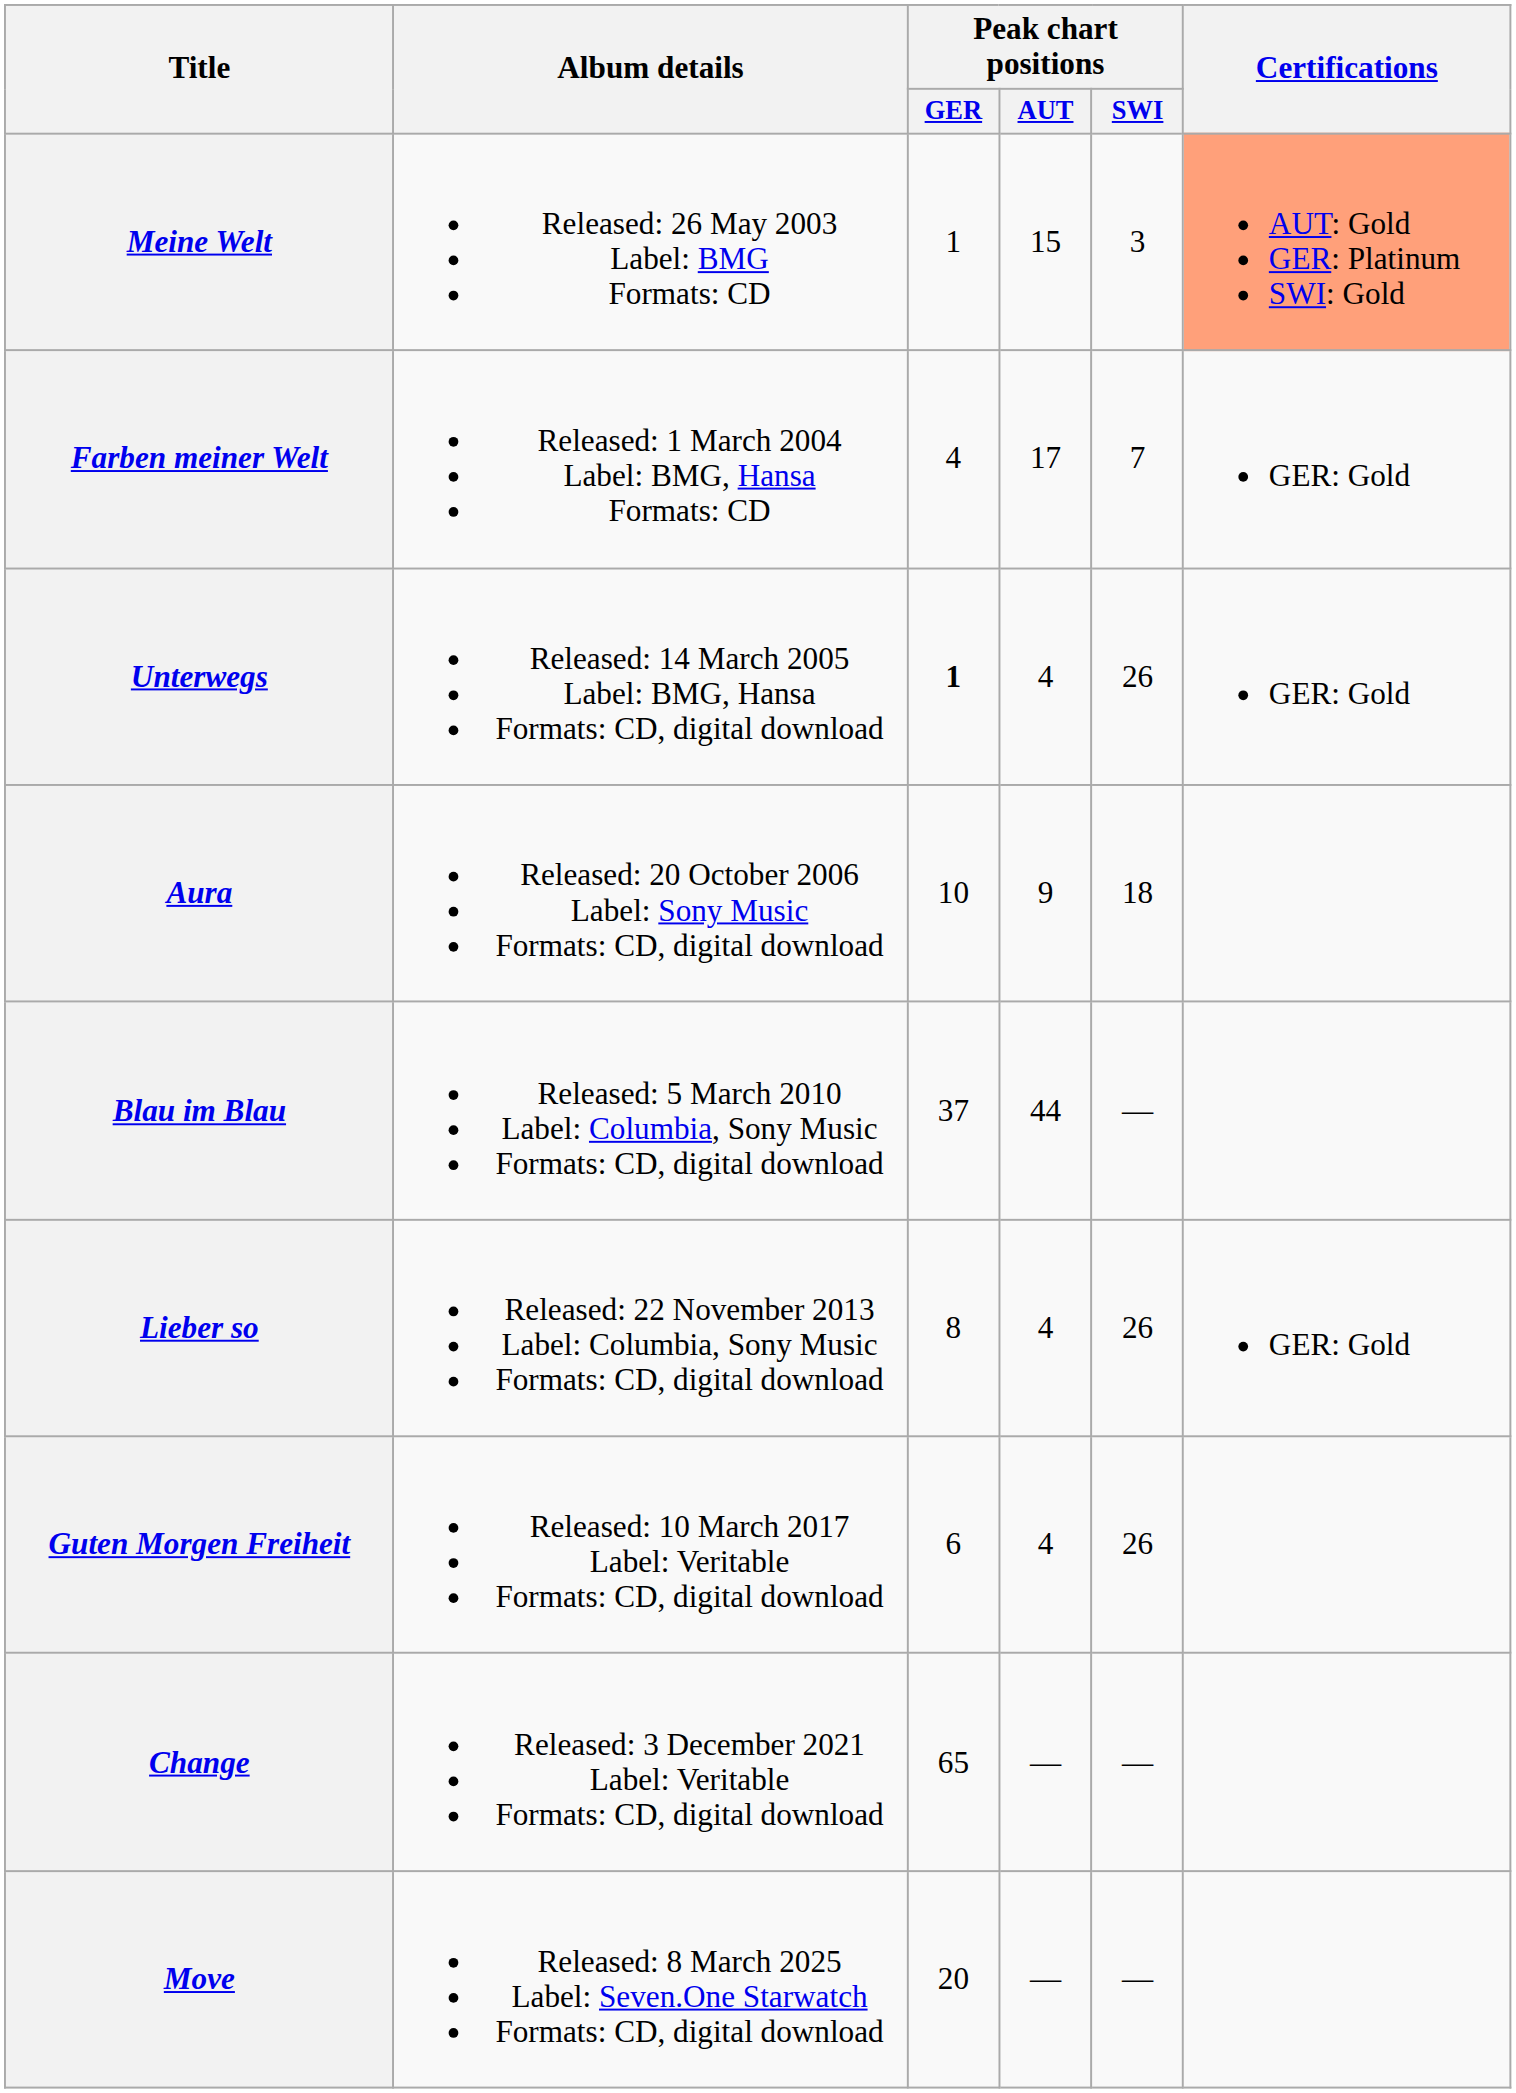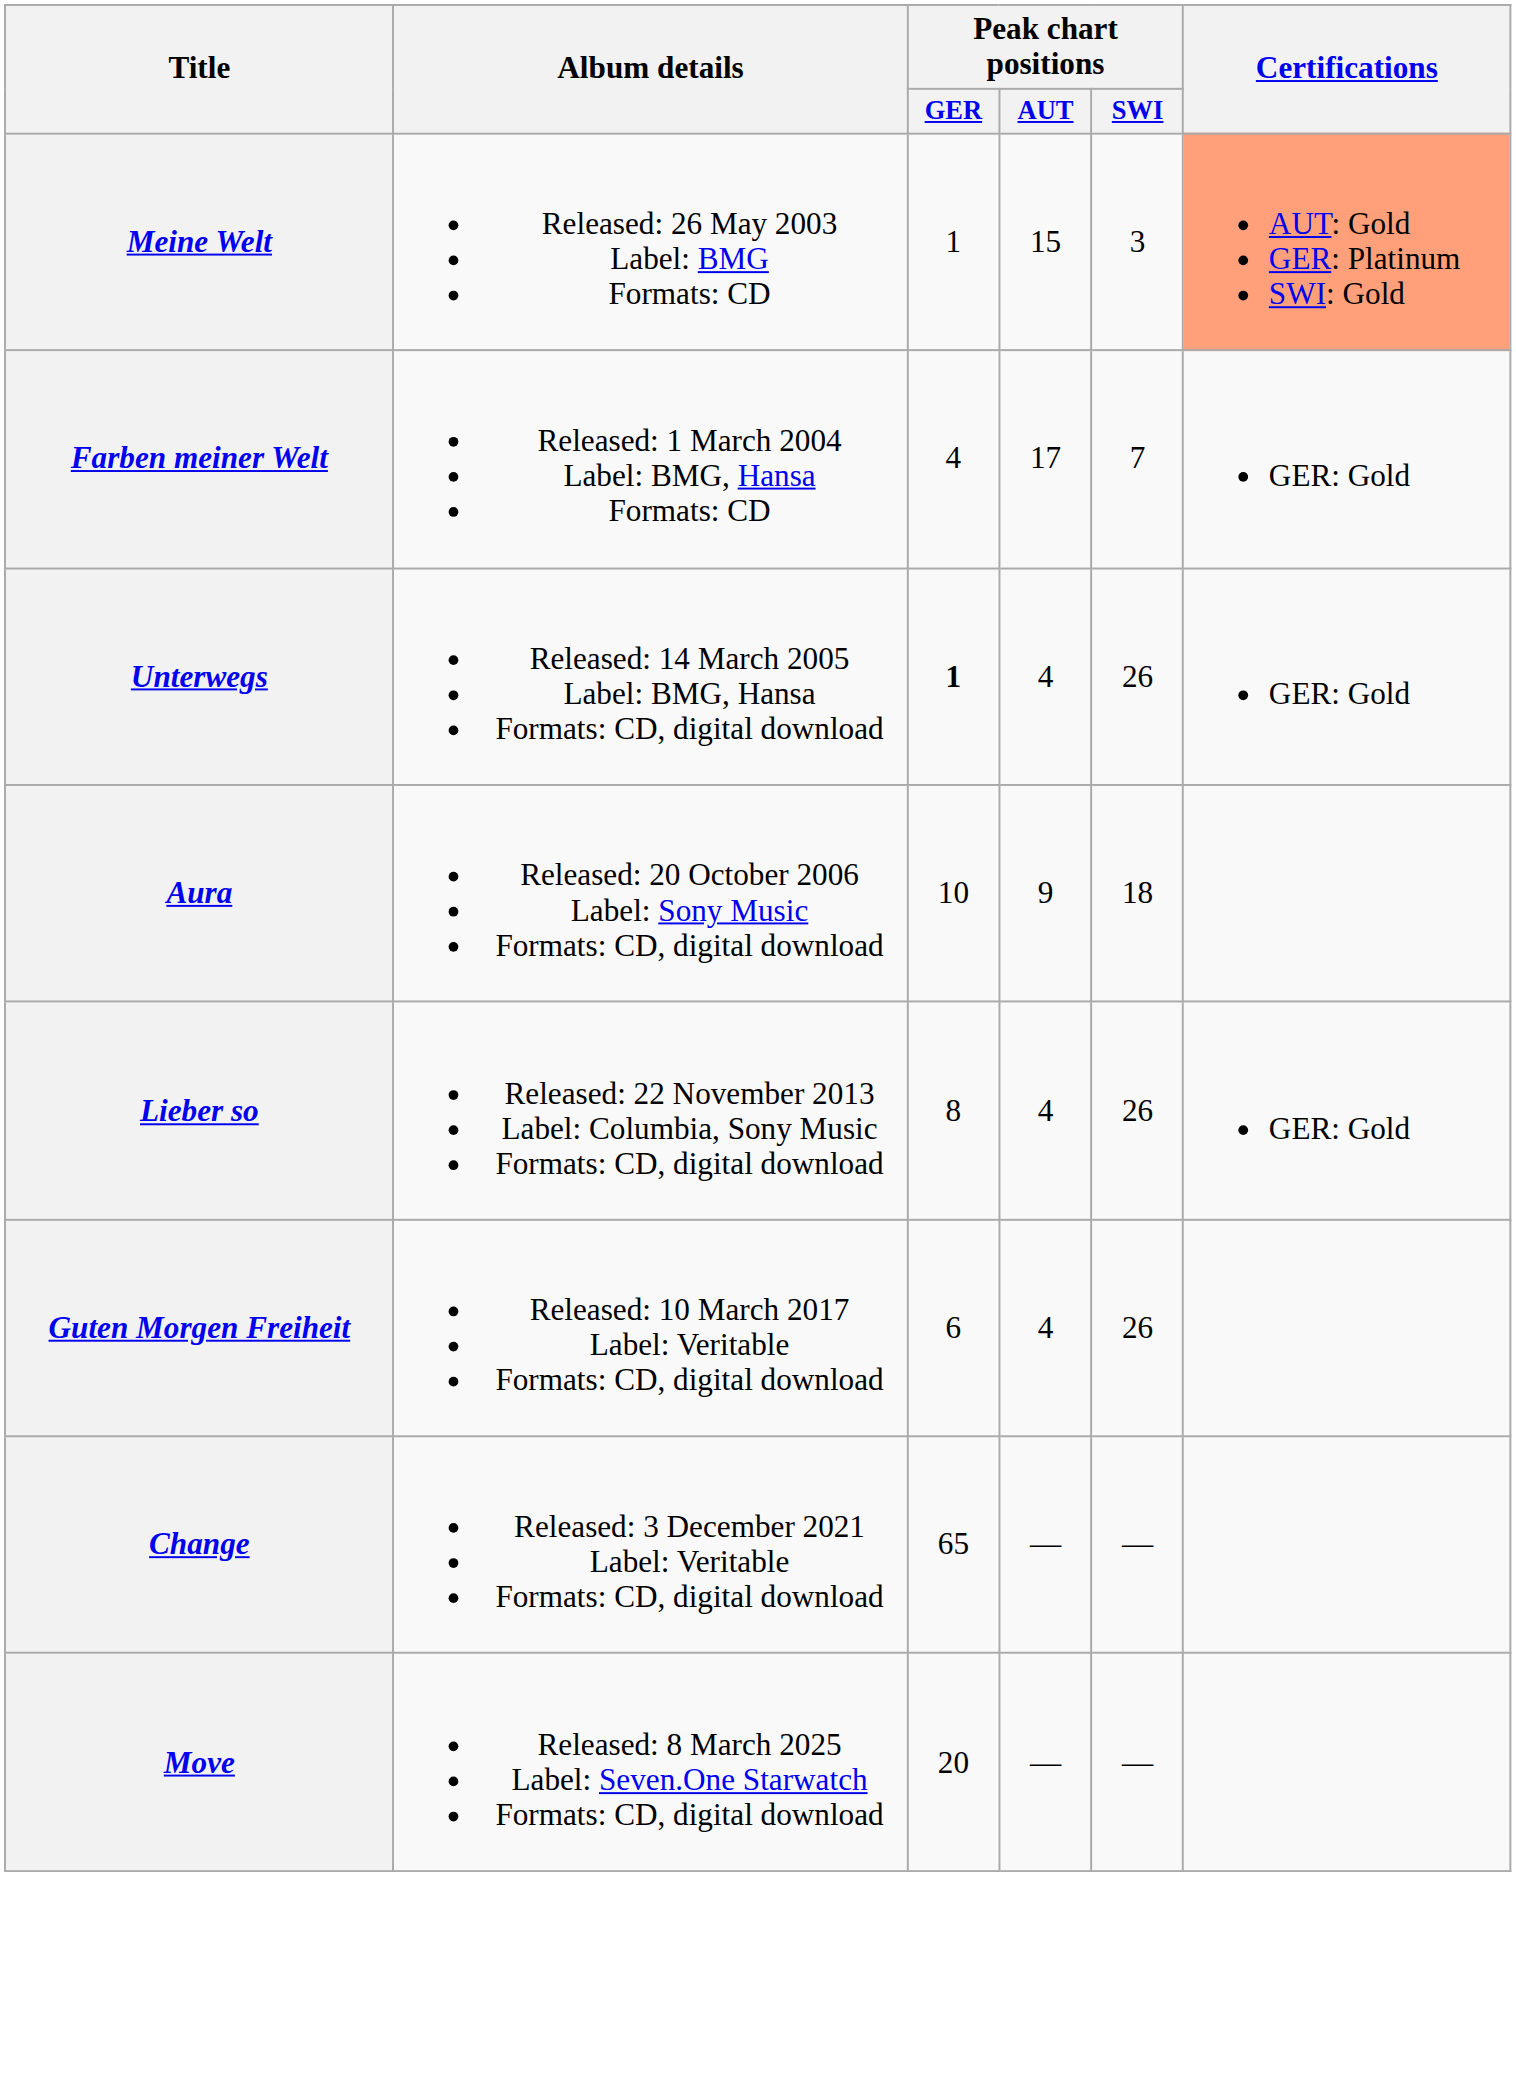 <table class="wikitable plainrowheaders" style="text-align:center;" border="1">
 <tr>
 <th scope="col" rowspan="2" style="width:12em;">Title</th>
 <th scope="col" rowspan="2" style="width:16em;">Album details</th>
 <th scope="col" colspan="3">Peak chart positions</th>
 <th scope="col" rowspan="2" style="width:10em;"><a href='#'>Certifications</a></th>
 </tr>
 <tr>
 <th style="width:3em;font-size:85%"><a href='#'>GER</a><br></th>
 <th style="width:3em;font-size:85%"><a href='#'>AUT</a><br></th>
 <th style="width:3em;font-size:85%"><a href='#'>SWI</a><br></th>
 </tr>
 <tr>
 <th scope="row"><em><a href='#'>Meine Welt</a></em></th>
 <td><br><ul><li>Released: 26 May 2003</li><li>Label: <a href='#'>BMG</a></li><li>Formats: CD</li></ul></td>
 <td>1</td>
 <td>15</td>
 <td>3</td>
 <td align="left" style="background: lightsalmon;"><br><ul><li><a href='#'>AUT</a>: Gold</li><li><a href='#'>GER</a>: Platinum</li><li><a href='#'>SWI</a>: Gold</li></ul></td>
 </tr>
 <tr>
 <th scope="row"><em><a href='#'>Farben meiner Welt</a></em></th>
 <td><br><ul><li>Released: 1 March 2004</li><li>Label: BMG, <a href='#'>Hansa</a></li><li>Formats: CD</li></ul></td>
 <td>4</td>
 <td>17</td>
 <td>7</td>
 <td align="left"><br><ul><li>GER: Gold</li></ul></td>
 </tr>
 <tr>
 <th scope="row"><em><a href='#'>Unterwegs</a></em></th>
 <td><br><ul><li>Released: 14 March 2005</li><li>Label: BMG, Hansa</li><li>Formats: CD, digital download</li></ul></td>
 <td><strong>1</strong></td>
 <td>4</td>
 <td>26</td>
 <td align="left"><br><ul><li>GER: Gold</li></ul></td>
 </tr>
 <tr>
 <th scope="row"><em><a href='#'>Aura</a></em></th>
 <td><br><ul><li>Released: 20 October 2006</li><li>Label: <a href='#'>Sony Music</a></li><li>Formats: CD, digital download</li></ul></td>
 <td>10</td>
 <td>9</td>
 <td>18</td>
 <td align="left"></td>
 </tr>
 <tr>
-<th scope="row"><em><a href='#'>Blau im Blau</a></em></th>
-<td><br><ul><li>Released: 5 March 2010</li><li>Label: <a href='#'>Columbia</a>, Sony Music</li><li>Formats: CD, digital download</li></ul></td>
-<td>37</td>
-<td>44</td>
-<td>—</td>
-<td align="left"></td>
-</tr>
-<tr>
 <th scope="row"><em><a href='#'>Lieber so</a></em></th>
 <td><br><ul><li>Released: 22 November 2013</li><li>Label: Columbia, Sony Music</li><li>Formats: CD, digital download</li></ul></td>
 <td>8</td>
 <td>4</td>
 <td>26</td>
 <td align="left"><br><ul><li>GER: Gold</li></ul></td>
 </tr>
 <tr>
 <th scope="row"><em><a href='#'>Guten Morgen Freiheit</a></em></th>
 <td><br><ul><li>Released: 10 March 2017</li><li>Label: Veritable</li><li>Formats:  CD, digital download</li></ul></td>
 <td>6</td>
 <td>4</td>
 <td>26</td>
 <td align="left"></td>
 </tr>
 <tr>
 <th scope="row"><em><a href='#'>Change</a></em></th>
 <td><br><ul><li>Released: 3 December 2021</li><li>Label: Veritable</li><li>Formats:  CD, digital download</li></ul></td>
 <td>65</td>
 <td>—</td>
 <td>—</td>
 <td align="left"></td>
 </tr>
 <tr>
 <th scope="row"><em><a href='#'>Move</a></em></th>
 <td><br><ul><li>Released: 8 March 2025</li><li>Label: <a href='#'>Seven.One Starwatch</a></li><li>Formats:  CD, digital download</li></ul></td>
 <td>20</td>
 <td>—</td>
 <td>—</td>
 <td align="left"></td>
 </tr>
 </table>
